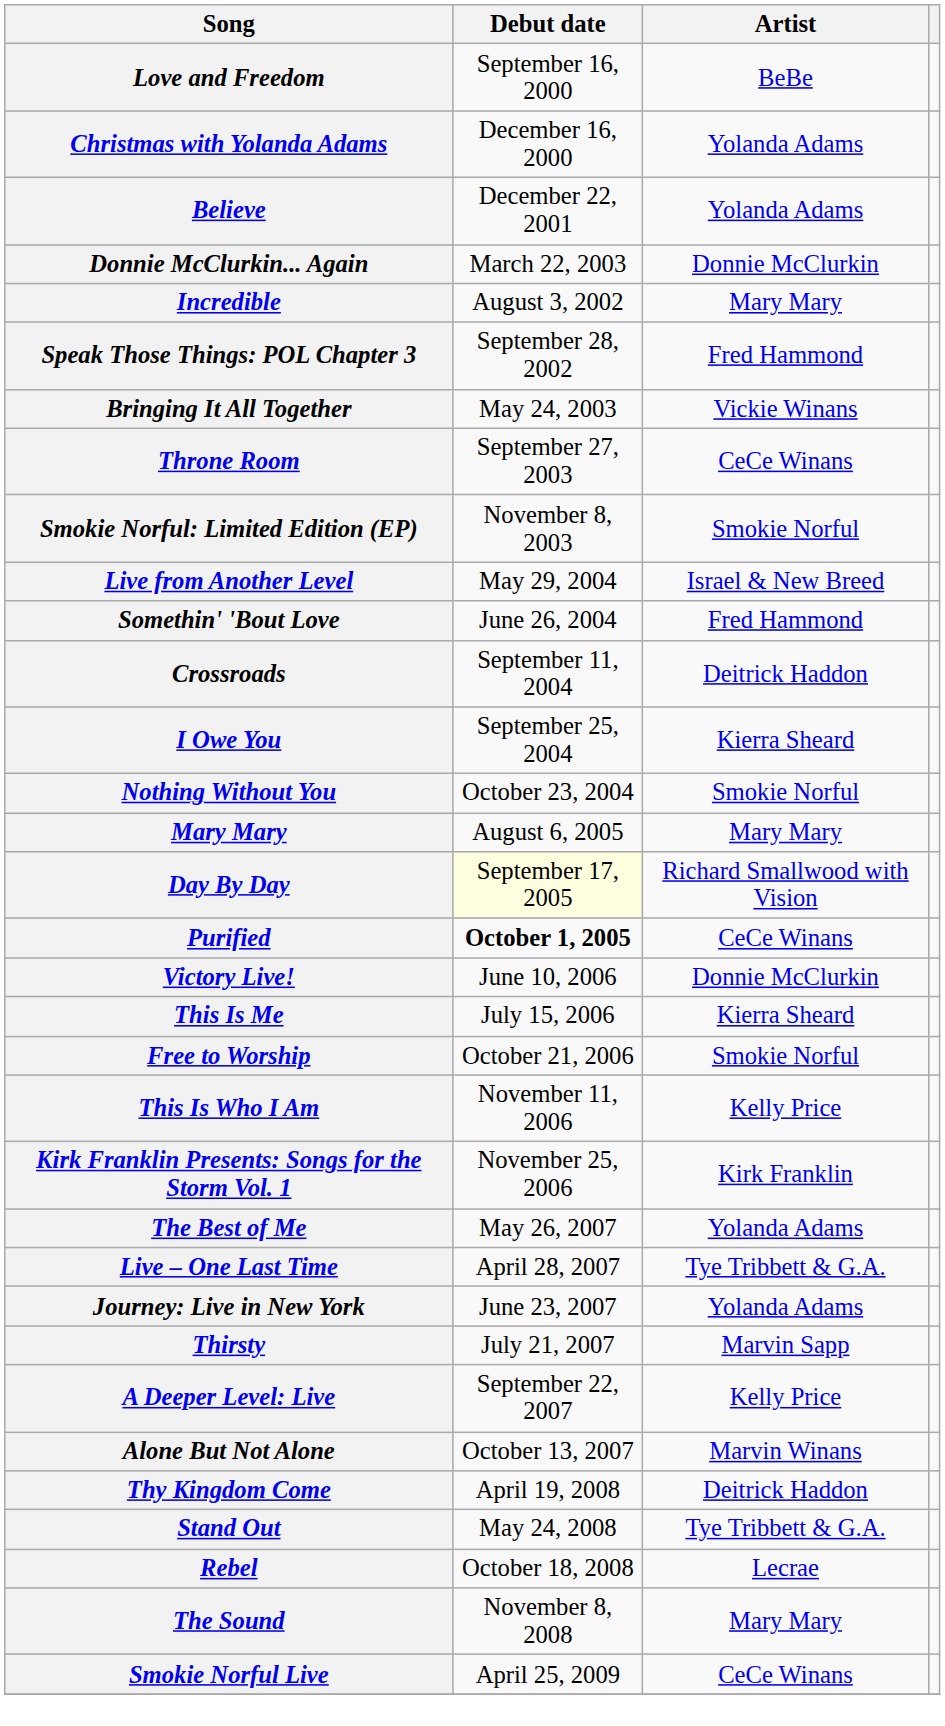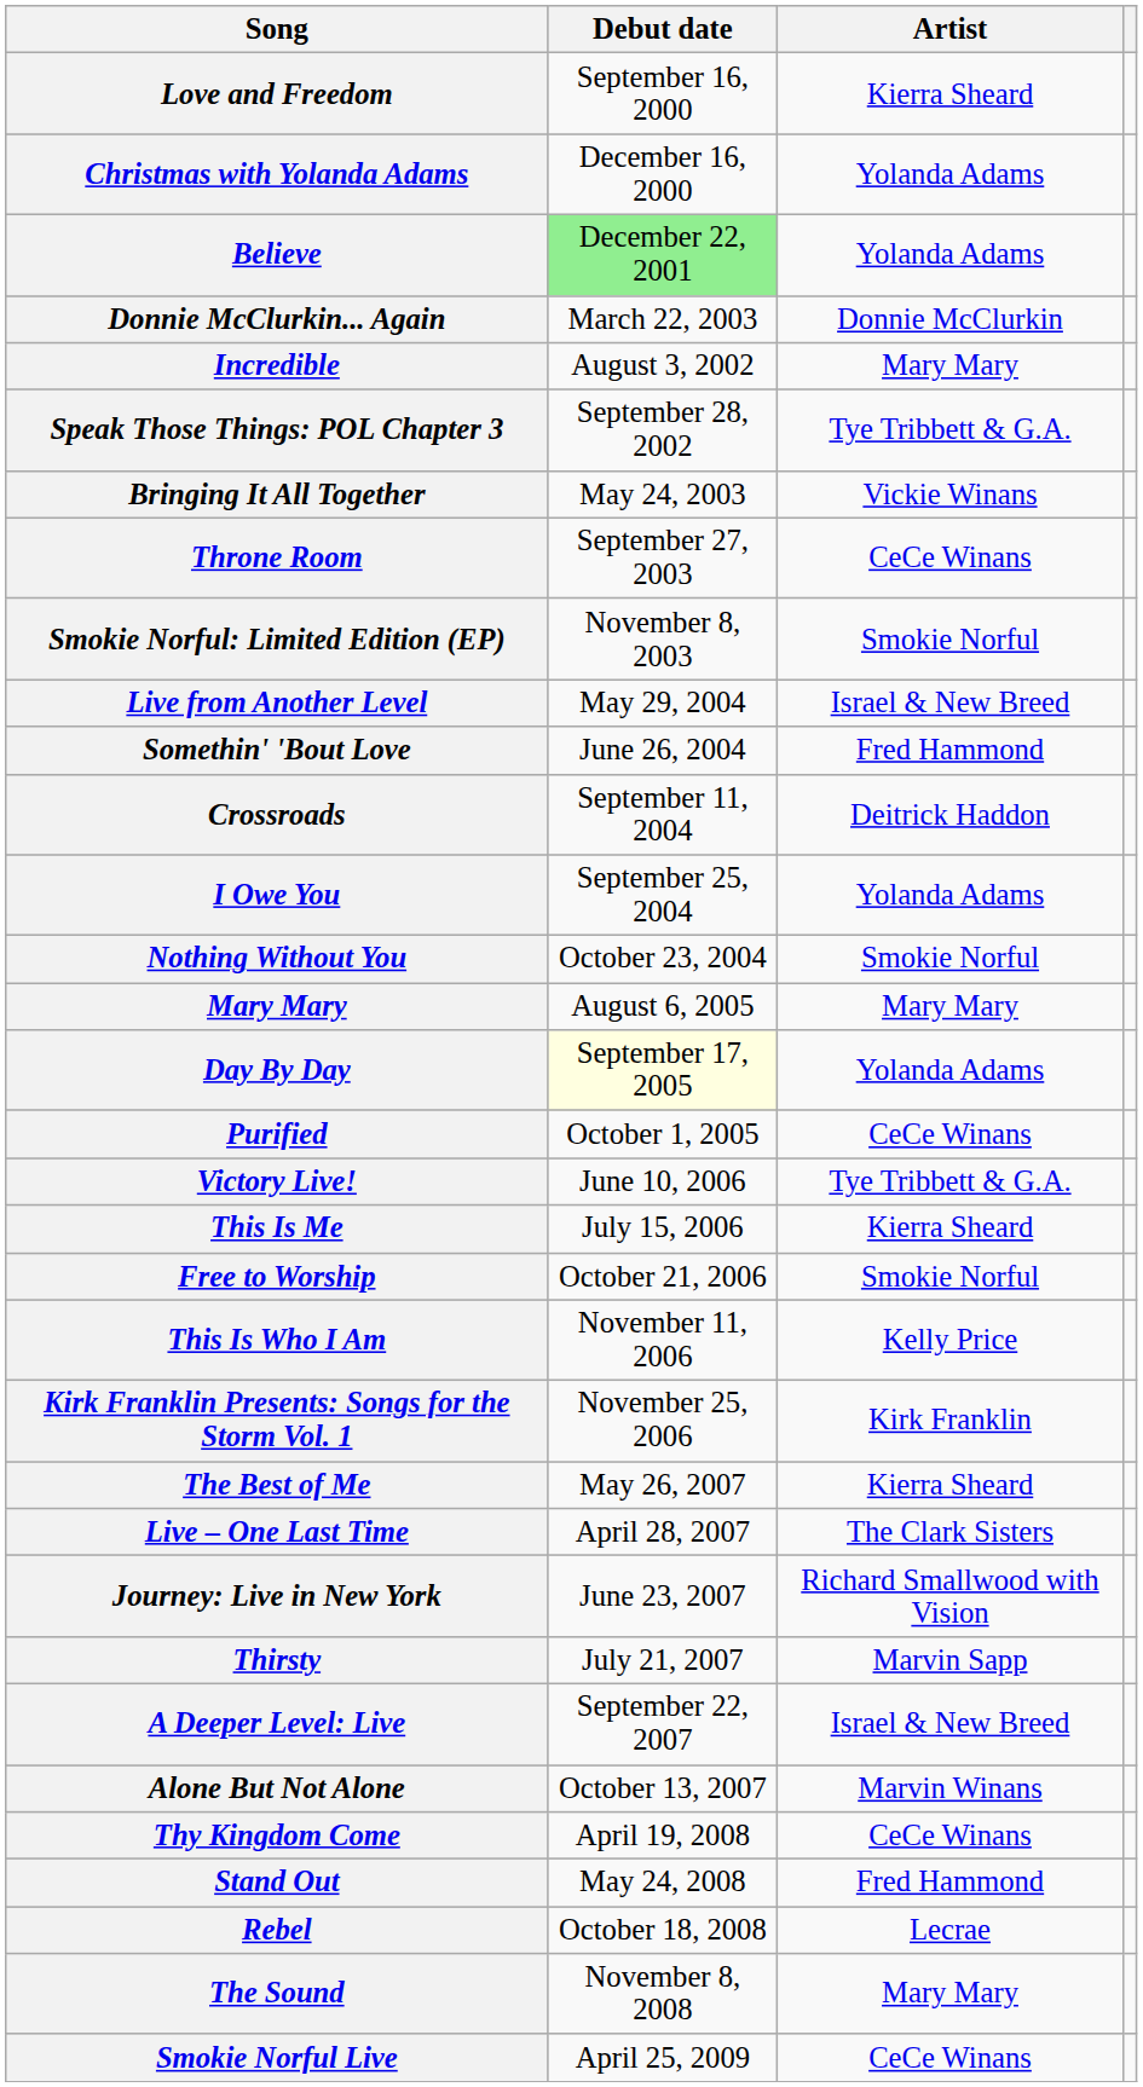 <table class="wikitable sortable plainrowheaders" style="text-align:center;" border="1";">
 <tr>
 <th scope=col>Song</th>
 <th scope=col>Debut date</th>
 <th scope=col>Artist</th>
 <th scope=col class="unsortable"></th>
 </tr>
 <tr>
 <th scope="row"><em>Love and Freedom</em></th>
 <td>September 16, 2000</td>
-<td><a href='#'>BeBe</a></td>
+<td><a href='#'>Kierra Sheard</a></td>
 <td></td>
 </tr>
 <tr>
 <th scope="row"><em><a href='#'>Christmas with Yolanda Adams</a></em></th>
 <td>December 16, 2000</td>
 <td><a href='#'>Yolanda Adams</a></td>
 <td></td>
 </tr>
 <tr>
 <th scope="row"><em><a href='#'>Believe</a></em></th>
-<td>December 22, 2001</td>
+<td style="background: lightgreen;">December 22, 2001</td>
 <td><a href='#'>Yolanda Adams</a></td>
 <td></td>
 </tr>
 <tr>
 <th scope="row"><em>Donnie McClurkin... Again</em></th>
 <td>March 22, 2003</td>
 <td><a href='#'>Donnie McClurkin</a></td>
 <td></td>
 </tr>
 <tr>
 <th scope="row"><em><a href='#'>Incredible</a></em></th>
 <td>August 3, 2002</td>
 <td><a href='#'>Mary Mary</a></td>
 <td></td>
 </tr>
 <tr>
 <th scope="row"><em>Speak Those Things: POL Chapter 3</em></th>
 <td>September 28, 2002</td>
-<td><a href='#'>Fred Hammond</a></td>
+<td><a href='#'>Tye Tribbett & G.A.</a></td>
 <td></td>
 </tr>
 <tr>
 <th scope="row"><em>Bringing It All Together</em></th>
 <td>May 24, 2003</td>
 <td><a href='#'>Vickie Winans</a></td>
 <td></td>
 </tr>
 <tr>
 <th scope="row"><em><a href='#'>Throne Room</a></em></th>
 <td>September 27, 2003</td>
 <td><a href='#'>CeCe Winans</a></td>
 <td></td>
 </tr>
 <tr>
 <th scope="row"><em>Smokie Norful: Limited Edition (EP)</em></th>
 <td>November 8, 2003</td>
 <td><a href='#'>Smokie Norful</a></td>
 <td></td>
 </tr>
 <tr>
 <th scope="row"><em><a href='#'>Live from Another Level</a></em></th>
 <td>May 29, 2004</td>
 <td><a href='#'>Israel & New Breed</a></td>
 <td></td>
 </tr>
 <tr>
 <th scope="row"><em>Somethin' 'Bout Love</em></th>
 <td>June 26, 2004</td>
 <td><a href='#'>Fred Hammond</a></td>
 <td></td>
 </tr>
 <tr>
 <th scope="row"><em>Crossroads</em></th>
 <td>September 11, 2004</td>
 <td><a href='#'>Deitrick Haddon</a></td>
 <td></td>
 </tr>
 <tr>
 <th scope="row"><em><a href='#'>I Owe You</a></em></th>
 <td>September 25, 2004</td>
-<td><a href='#'>Kierra Sheard</a></td>
+<td><a href='#'>Yolanda Adams</a></td>
 <td></td>
 </tr>
 <tr>
 <th scope="row"><em><a href='#'>Nothing Without You</a></em></th>
 <td>October 23, 2004</td>
 <td><a href='#'>Smokie Norful</a></td>
 <td></td>
 </tr>
 <tr>
 <th scope="row"><em><a href='#'>Mary Mary</a></em></th>
 <td>August 6, 2005</td>
 <td><a href='#'>Mary Mary</a></td>
 <td></td>
 </tr>
 <tr>
 <th scope="row"><em><a href='#'>Day By Day</a></em></th>
 <td style="background: lightyellow;">September 17, 2005</td>
-<td><a href='#'>Richard Smallwood with Vision</a></td>
+<td><a href='#'>Yolanda Adams</a></td>
 <td></td>
 </tr>
 <tr>
 <th scope="row"><em><a href='#'>Purified</a></em></th>
-<td><strong>October 1, 2005</strong></td>
+<td>October 1, 2005</td>
 <td><a href='#'>CeCe Winans</a></td>
 <td></td>
 </tr>
 <tr>
 <th scope="row"><em><a href='#'>Victory Live!</a></em></th>
 <td>June 10, 2006</td>
-<td><a href='#'>Donnie McClurkin</a></td>
+<td><a href='#'>Tye Tribbett & G.A.</a></td>
 <td></td>
 </tr>
 <tr>
 <th scope="row"><em><a href='#'>This Is Me</a></em></th>
 <td>July 15, 2006</td>
 <td><a href='#'>Kierra Sheard</a></td>
 <td></td>
 </tr>
 <tr>
 <th scope="row"><em><a href='#'>Free to Worship</a></em></th>
 <td>October 21, 2006</td>
 <td><a href='#'>Smokie Norful</a></td>
 <td></td>
 </tr>
 <tr>
 <th scope="row"><em><a href='#'>This Is Who I Am</a></em></th>
 <td>November 11, 2006</td>
 <td><a href='#'>Kelly Price</a></td>
 <td></td>
 </tr>
 <tr>
 <th scope="row"><em><a href='#'>Kirk Franklin Presents: Songs for the Storm Vol. 1</a></em></th>
 <td>November 25, 2006</td>
 <td><a href='#'>Kirk Franklin</a></td>
 <td></td>
 </tr>
 <tr>
 <th scope="row"><em><a href='#'>The Best of Me</a></em></th>
 <td>May 26, 2007</td>
-<td><a href='#'>Yolanda Adams</a></td>
+<td><a href='#'>Kierra Sheard</a></td>
 <td></td>
 </tr>
 <tr>
 <th scope="row"><em><a href='#'>Live – One Last Time</a></em></th>
 <td>April 28, 2007</td>
-<td><a href='#'>Tye Tribbett & G.A.</a></td>
+<td><a href='#'>The Clark Sisters</a></td>
 <td></td>
 </tr>
 <tr>
 <th scope="row"><em>Journey: Live in New York</em></th>
 <td>June 23, 2007</td>
-<td><a href='#'>Yolanda Adams</a></td>
+<td><a href='#'>Richard Smallwood with Vision</a></td>
 <td></td>
 </tr>
 <tr>
 <th scope="row"><em><a href='#'>Thirsty</a></em></th>
 <td>July 21, 2007</td>
 <td><a href='#'>Marvin Sapp</a></td>
 <td></td>
 </tr>
 <tr>
 <th scope="row"><em><a href='#'>A Deeper Level: Live</a></em></th>
 <td>September 22, 2007</td>
-<td><a href='#'>Kelly Price</a></td>
+<td><a href='#'>Israel & New Breed</a></td>
 <td></td>
 </tr>
 <tr>
 <th scope="row"><em>Alone But Not Alone</em></th>
 <td>October 13, 2007</td>
 <td><a href='#'>Marvin Winans</a></td>
 <td></td>
 </tr>
 <tr>
 <th scope="row"><em><a href='#'>Thy Kingdom Come</a></em></th>
 <td>April 19, 2008</td>
-<td><a href='#'>Deitrick Haddon</a></td>
+<td><a href='#'>CeCe Winans</a></td>
 <td></td>
 </tr>
 <tr>
 <th scope="row"><em><a href='#'>Stand Out</a></em></th>
 <td>May 24, 2008</td>
-<td><a href='#'>Tye Tribbett & G.A.</a></td>
+<td><a href='#'>Fred Hammond</a></td>
 <td></td>
 </tr>
 <tr>
 <th scope="row"><em><a href='#'>Rebel</a></em></th>
 <td>October 18, 2008</td>
 <td><a href='#'>Lecrae</a></td>
 <td></td>
 </tr>
 <tr>
 <th scope="row"><em><a href='#'>The Sound</a></em></th>
 <td>November 8, 2008</td>
 <td><a href='#'>Mary Mary</a></td>
 <td></td>
 </tr>
 <tr>
 <th scope="row"><em><a href='#'>Smokie Norful Live</a></em></th>
 <td>April 25, 2009</td>
 <td><a href='#'>CeCe Winans</a></td>
 <td></td>
 </tr>
 <tr>
 </tr>
 </table>
